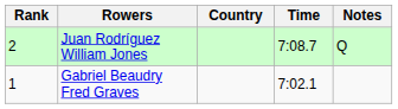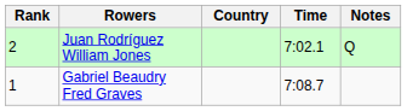 <table class="wikitable" width=50%>
 <tr>
 <th>Rank</th>
 <th>Rowers</th>
 <th>Country</th>
 <th>Time</th>
 <th>Notes</th>
 </tr>
 <tr bgcolor=ccffcc>
 <td>2</td>
 <td><a href='#'>Juan Rodríguez</a><br><a href='#'>William Jones</a></td>
 <td></td>
-<td>7:08.7</td>
+<td>7:02.1</td>
 <td>Q</td>
 </tr>
 <tr>
 <td>1</td>
 <td><a href='#'>Gabriel Beaudry</a><br><a href='#'>Fred Graves</a></td>
 <td></td>
-<td>7:02.1</td>
+<td>7:08.7</td>
 <td></td>
 </tr>
 </table>
